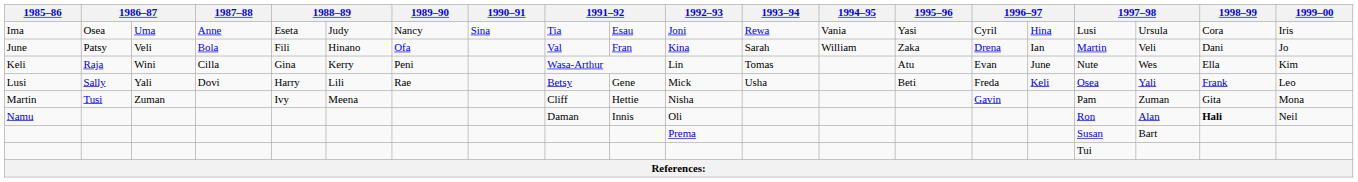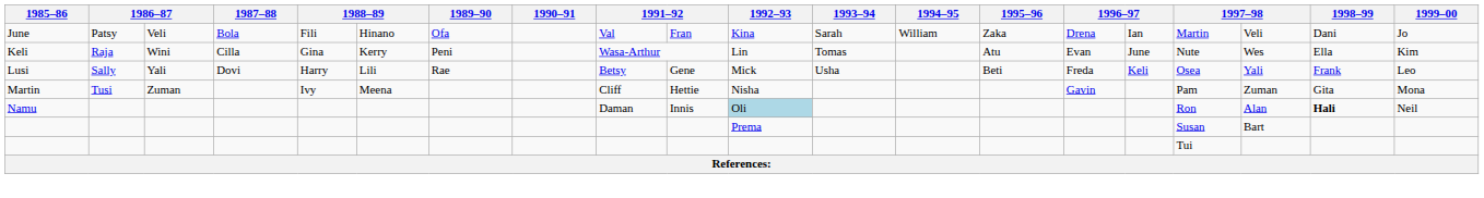 <table class="wikitable" width="100%">
 <tr>
 <th><a href='#'>1985–86</a></th>
 <th colspan=2><a href='#'>1986–87</a></th>
 <th><a href='#'>1987–88</a></th>
 <th colspan=2><a href='#'>1988–89</a></th>
 <th><a href='#'>1989–90</a></th>
 <th><a href='#'>1990–91</a></th>
 <th colspan=2><a href='#'>1991–92</a></th>
 <th><a href='#'>1992–93</a></th>
 <th><a href='#'>1993–94</a></th>
 <th><a href='#'>1994–95</a></th>
 <th><a href='#'>1995–96</a></th>
 <th colspan=2><a href='#'>1996–97</a></th>
 <th colspan=2><a href='#'>1997–98</a></th>
 <th><a href='#'>1998–99</a></th>
 <th><a href='#'>1999–00</a></th>
-</tr>
-<tr>
-<td>Ima</td>
-<td>Osea</td>
-<td><a href='#'>Uma</a></td>
-<td><a href='#'>Anne</a></td>
-<td>Eseta</td>
-<td>Judy</td>
-<td>Nancy</td>
-<td><a href='#'>Sina</a></td>
-<td><a href='#'>Tia</a></td>
-<td><a href='#'>Esau</a></td>
-<td><a href='#'>Joni</a></td>
-<td><a href='#'>Rewa</a></td>
-<td>Vania</td>
-<td>Yasi</td>
-<td>Cyril</td>
-<td><a href='#'>Hina</a></td>
-<td>Lusi</td>
-<td>Ursula</td>
-<td>Cora</td>
-<td>Iris</td>
 </tr>
 <tr>
 <td>June</td>
 <td>Patsy</td>
 <td>Veli</td>
 <td><a href='#'>Bola</a></td>
 <td>Fili</td>
 <td>Hinano </td>
 <td><a href='#'>Ofa</a></td>
 <td></td>
 <td><a href='#'>Val</a></td>
 <td><a href='#'>Fran</a></td>
 <td><a href='#'>Kina</a></td>
 <td>Sarah</td>
 <td>William</td>
 <td>Zaka</td>
 <td><a href='#'>Drena</a></td>
 <td>Ian</td>
 <td><a href='#'>Martin</a></td>
 <td>Veli</td>
 <td>Dani</td>
 <td>Jo</td>
 </tr>
 <tr>
 <td>Keli</td>
 <td><a href='#'>Raja</a></td>
 <td>Wini</td>
 <td>Cilla</td>
 <td>Gina</td>
 <td>Kerry</td>
 <td>Peni</td>
 <td></td>
 <td colspan=2><a href='#'>Wasa-Arthur</a></td>
 <td>Lin</td>
 <td>Tomas</td>
 <td></td>
 <td>Atu</td>
 <td>Evan</td>
 <td>June</td>
 <td>Nute</td>
 <td>Wes</td>
 <td>Ella</td>
 <td>Kim</td>
 </tr>
 <tr>
 <td>Lusi</td>
 <td><a href='#'>Sally</a></td>
 <td>Yali</td>
 <td>Dovi</td>
 <td>Harry</td>
 <td>Lili</td>
 <td>Rae</td>
 <td></td>
 <td><a href='#'>Betsy</a></td>
 <td>Gene</td>
 <td>Mick</td>
 <td>Usha</td>
 <td></td>
 <td>Beti</td>
 <td>Freda</td>
 <td><a href='#'>Keli</a></td>
 <td><a href='#'>Osea</a></td>
 <td><a href='#'>Yali</a></td>
 <td><a href='#'>Frank</a></td>
 <td>Leo</td>
 </tr>
 <tr>
 <td>Martin</td>
 <td><a href='#'>Tusi</a></td>
 <td>Zuman</td>
 <td></td>
 <td>Ivy</td>
 <td>Meena</td>
 <td></td>
 <td></td>
 <td>Cliff</td>
 <td>Hettie</td>
 <td>Nisha</td>
 <td></td>
 <td></td>
 <td></td>
 <td><a href='#'>Gavin</a></td>
 <td></td>
 <td>Pam</td>
 <td>Zuman</td>
 <td>Gita</td>
 <td>Mona</td>
 </tr>
 <tr>
 <td><a href='#'>Namu</a></td>
 <td></td>
 <td></td>
 <td></td>
 <td></td>
 <td></td>
 <td></td>
 <td></td>
 <td>Daman</td>
 <td>Innis</td>
-<td>Oli</td>
+<td style="background: lightblue;">Oli</td>
 <td></td>
 <td></td>
 <td></td>
 <td></td>
 <td></td>
 <td><a href='#'>Ron</a></td>
 <td><a href='#'>Alan</a></td>
 <td><strong>Hali</strong></td>
 <td>Neil</td>
 </tr>
 <tr>
 <td></td>
 <td></td>
 <td></td>
 <td></td>
 <td></td>
 <td></td>
 <td></td>
 <td></td>
 <td></td>
 <td></td>
 <td><a href='#'>Prema</a></td>
 <td></td>
 <td></td>
 <td></td>
 <td></td>
 <td></td>
 <td><a href='#'>Susan</a></td>
 <td>Bart</td>
 <td></td>
 <td></td>
 </tr>
 <tr>
 <td></td>
 <td></td>
 <td></td>
 <td></td>
 <td></td>
 <td></td>
 <td></td>
 <td></td>
 <td></td>
 <td></td>
 <td></td>
 <td></td>
 <td></td>
 <td></td>
 <td></td>
 <td></td>
 <td>Tui</td>
 <td></td>
 <td></td>
 <td></td>
 </tr>
 <tr>
 <th colspan=20>References:</th>
 </tr>
 </table>
